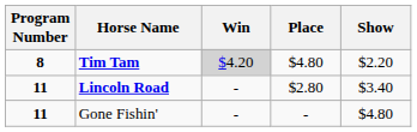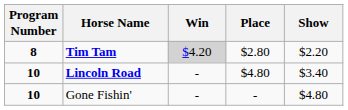 <table class="wikitable sortable" style="font-size:90%">
 <tr>
 <th width="58px">Program <br> Number</th>
 <th width="110px">Horse Name <br></th>
 <th width="58px">Win <br></th>
 <th width="58px">Place <br></th>
 <th width="58px">Show <br></th>
 </tr>
 <tr>
 <td align=center><strong>8</strong></td>
 <td><strong><a href='#'>Tim Tam</a></strong></td>
 <td align=center style="background: lightgrey;"><a href='#'>$</a>4.20</td>
-<td align=center>$4.80</td>
+<td align=center>$2.80</td>
 <td align=center>$2.20</td>
 </tr>
 <tr>
-<td align=center><strong>11</strong></td>
+<td align=center><strong>10</strong></td>
 <td><strong><a href='#'>Lincoln Road</a></strong></td>
 <td align=center>-</td>
-<td align=center>$2.80</td>
+<td align=center>$4.80</td>
 <td align=center>$3.40</td>
 </tr>
 <tr>
-<td align=center><strong>11</strong></td>
+<td align=center><strong>10</strong></td>
 <td>Gone Fishin'</td>
 <td align=center>-</td>
 <td align=center>-</td>
 <td align=center>$4.80</td>
 </tr>
 </table>
